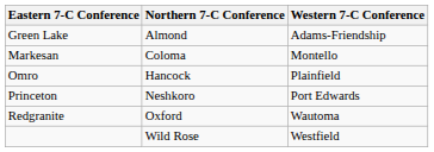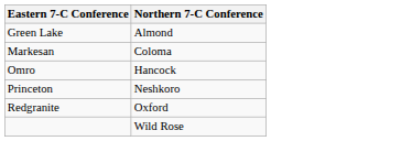 <table class="wikitable">
 <tr>
 <th>Eastern 7-C Conference</th>
 <th>Northern 7-C Conference</th>
-<th>Western 7-C Conference</th>
 </tr>
 <tr>
 <td>Green Lake</td>
 <td>Almond</td>
-<td>Adams-Friendship</td>
 </tr>
 <tr>
 <td>Markesan</td>
 <td>Coloma</td>
-<td>Montello</td>
 </tr>
 <tr>
 <td>Omro</td>
 <td>Hancock</td>
-<td>Plainfield</td>
 </tr>
 <tr>
 <td>Princeton</td>
 <td>Neshkoro</td>
-<td>Port Edwards</td>
 </tr>
 <tr>
 <td>Redgranite</td>
 <td>Oxford</td>
-<td>Wautoma</td>
 </tr>
 <tr>
 <td></td>
 <td>Wild Rose</td>
-<td>Westfield</td>
 </tr>
 </table>
